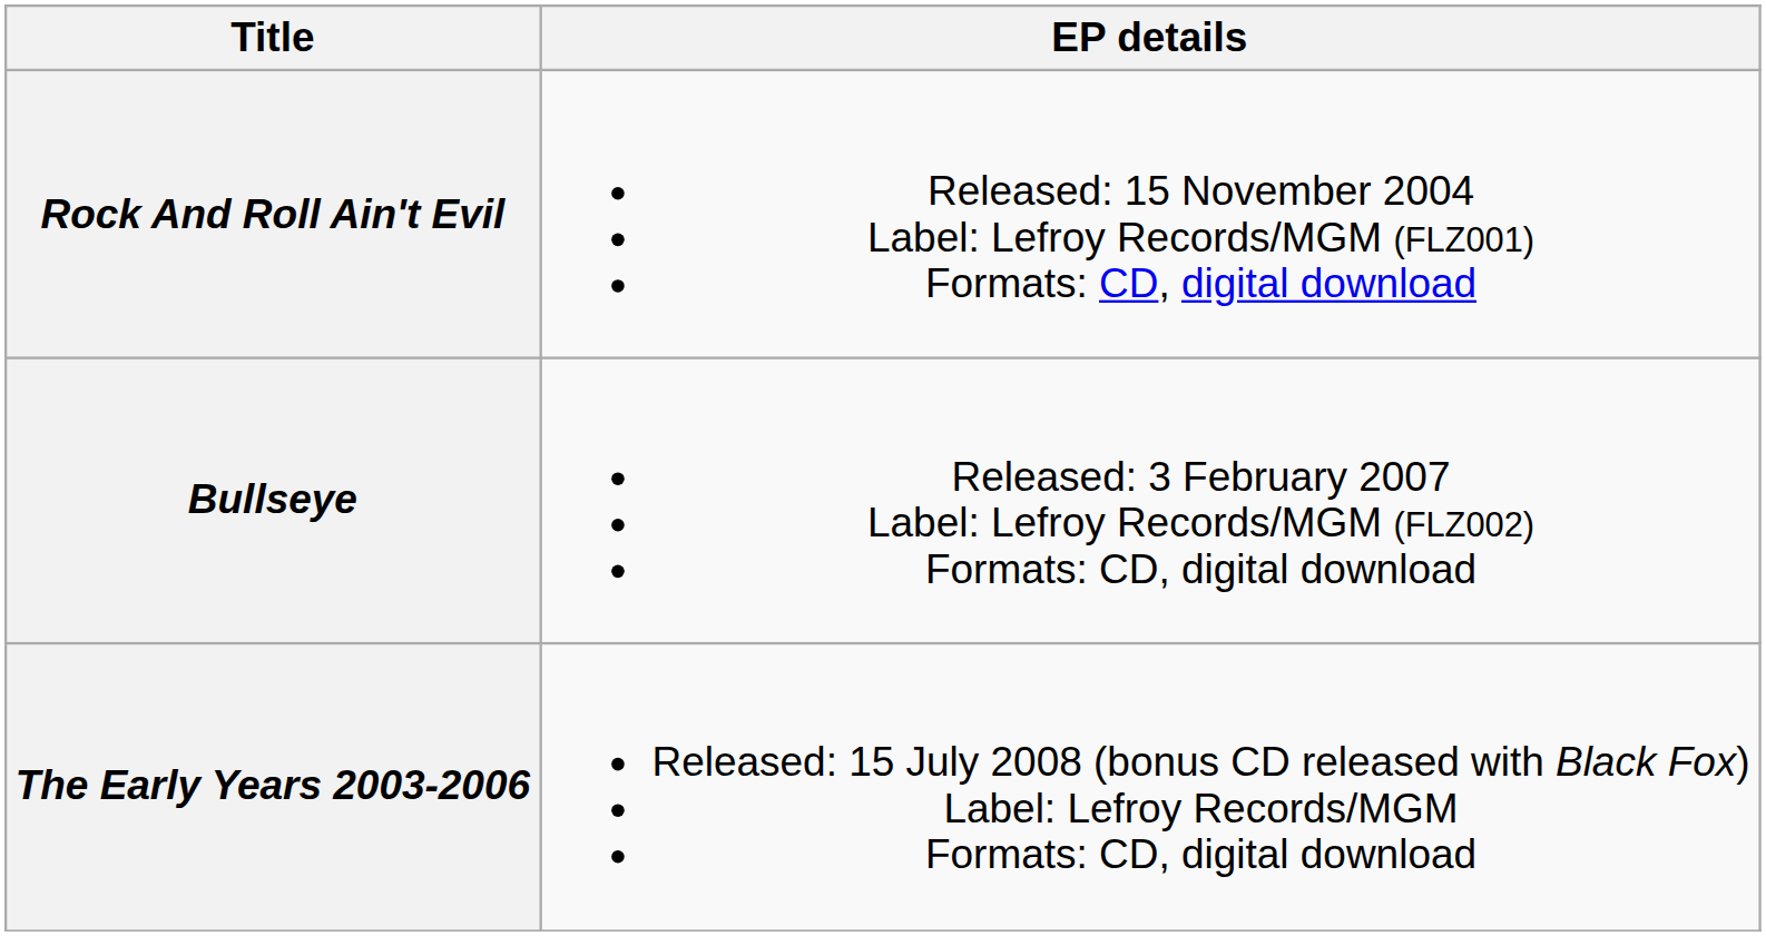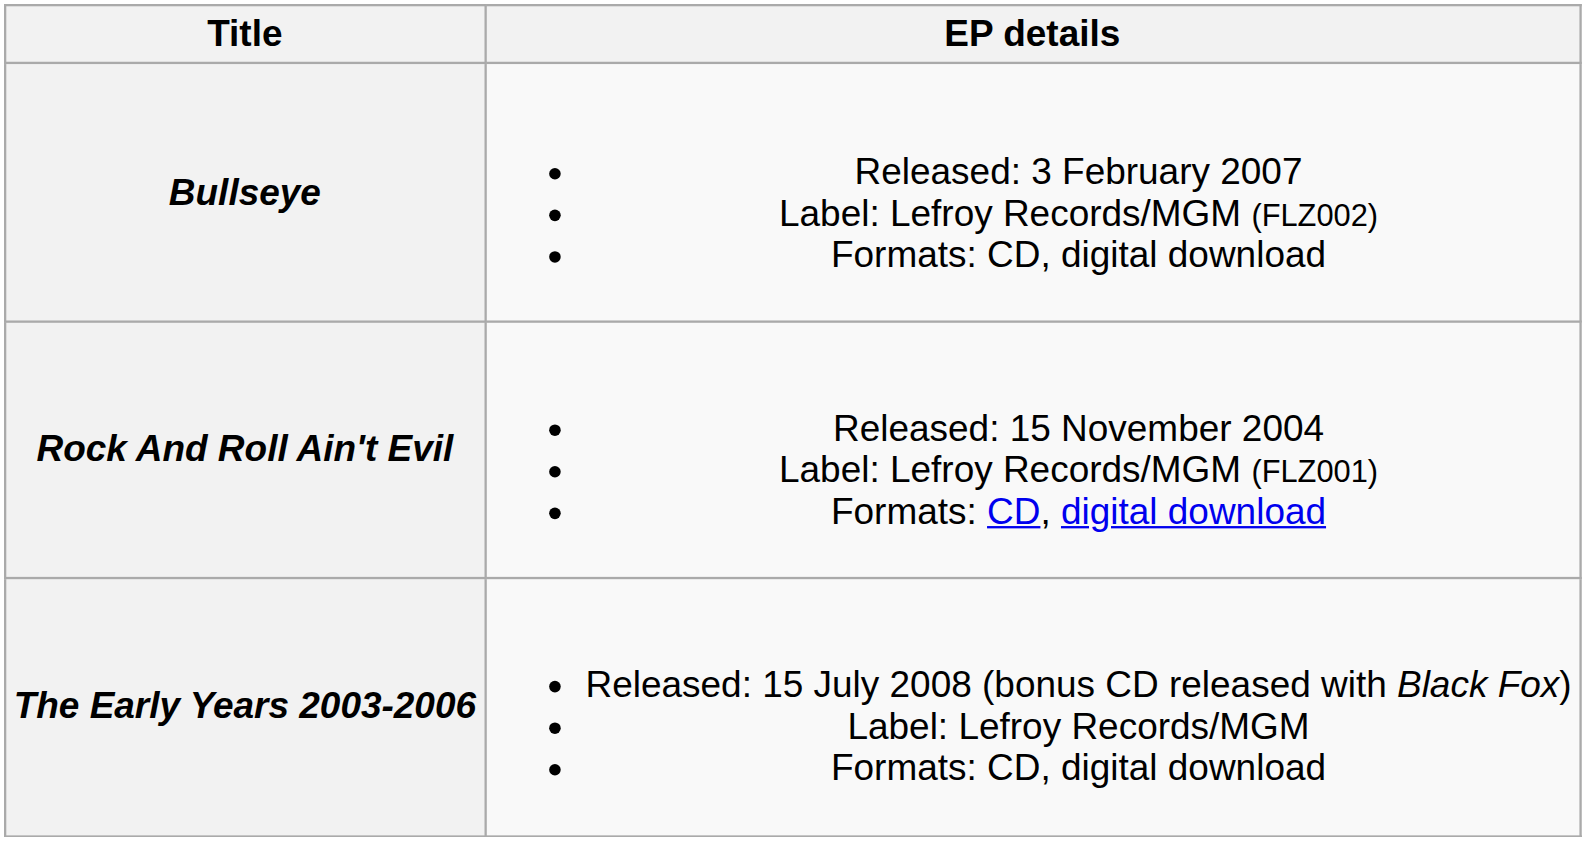 <table class="wikitable plainrowheaders" style="text-align:center;">
 <tr>
 <th scope="col">Title</th>
 <th scope="col">EP details</th>
 </tr>
 <tr>
+<th scope="row"><em>Bullseye</em></th>
+<td><br><ul><li>Released: 3 February 2007</li><li>Label: Lefroy Records/MGM <small>(FLZ002)</small></li><li>Formats: CD, digital download</li></ul></td>
+</tr>
+<tr>
 <th scope="row"><em>Rock And Roll Ain't Evil</em></th>
 <td><br><ul><li>Released: 15 November 2004</li><li>Label: Lefroy Records/MGM <small>(FLZ001)</small></li><li>Formats: <a href='#'>CD</a>, <a href='#'>digital download</a></li></ul></td>
-</tr>
-<tr>
-<th scope="row"><em>Bullseye</em></th>
-<td><br><ul><li>Released: 3 February 2007</li><li>Label: Lefroy Records/MGM <small>(FLZ002)</small></li><li>Formats: CD, digital download</li></ul></td>
 </tr>
 <tr>
 <th scope="row"><em>The Early Years 2003-2006</em></th>
 <td><br><ul><li>Released: 15 July 2008 (bonus CD released with <em>Black Fox</em>)</li><li>Label: Lefroy Records/MGM</li><li>Formats: CD, digital download</li></ul></td>
 </tr>
 <tr>
 </tr>
 </table>
